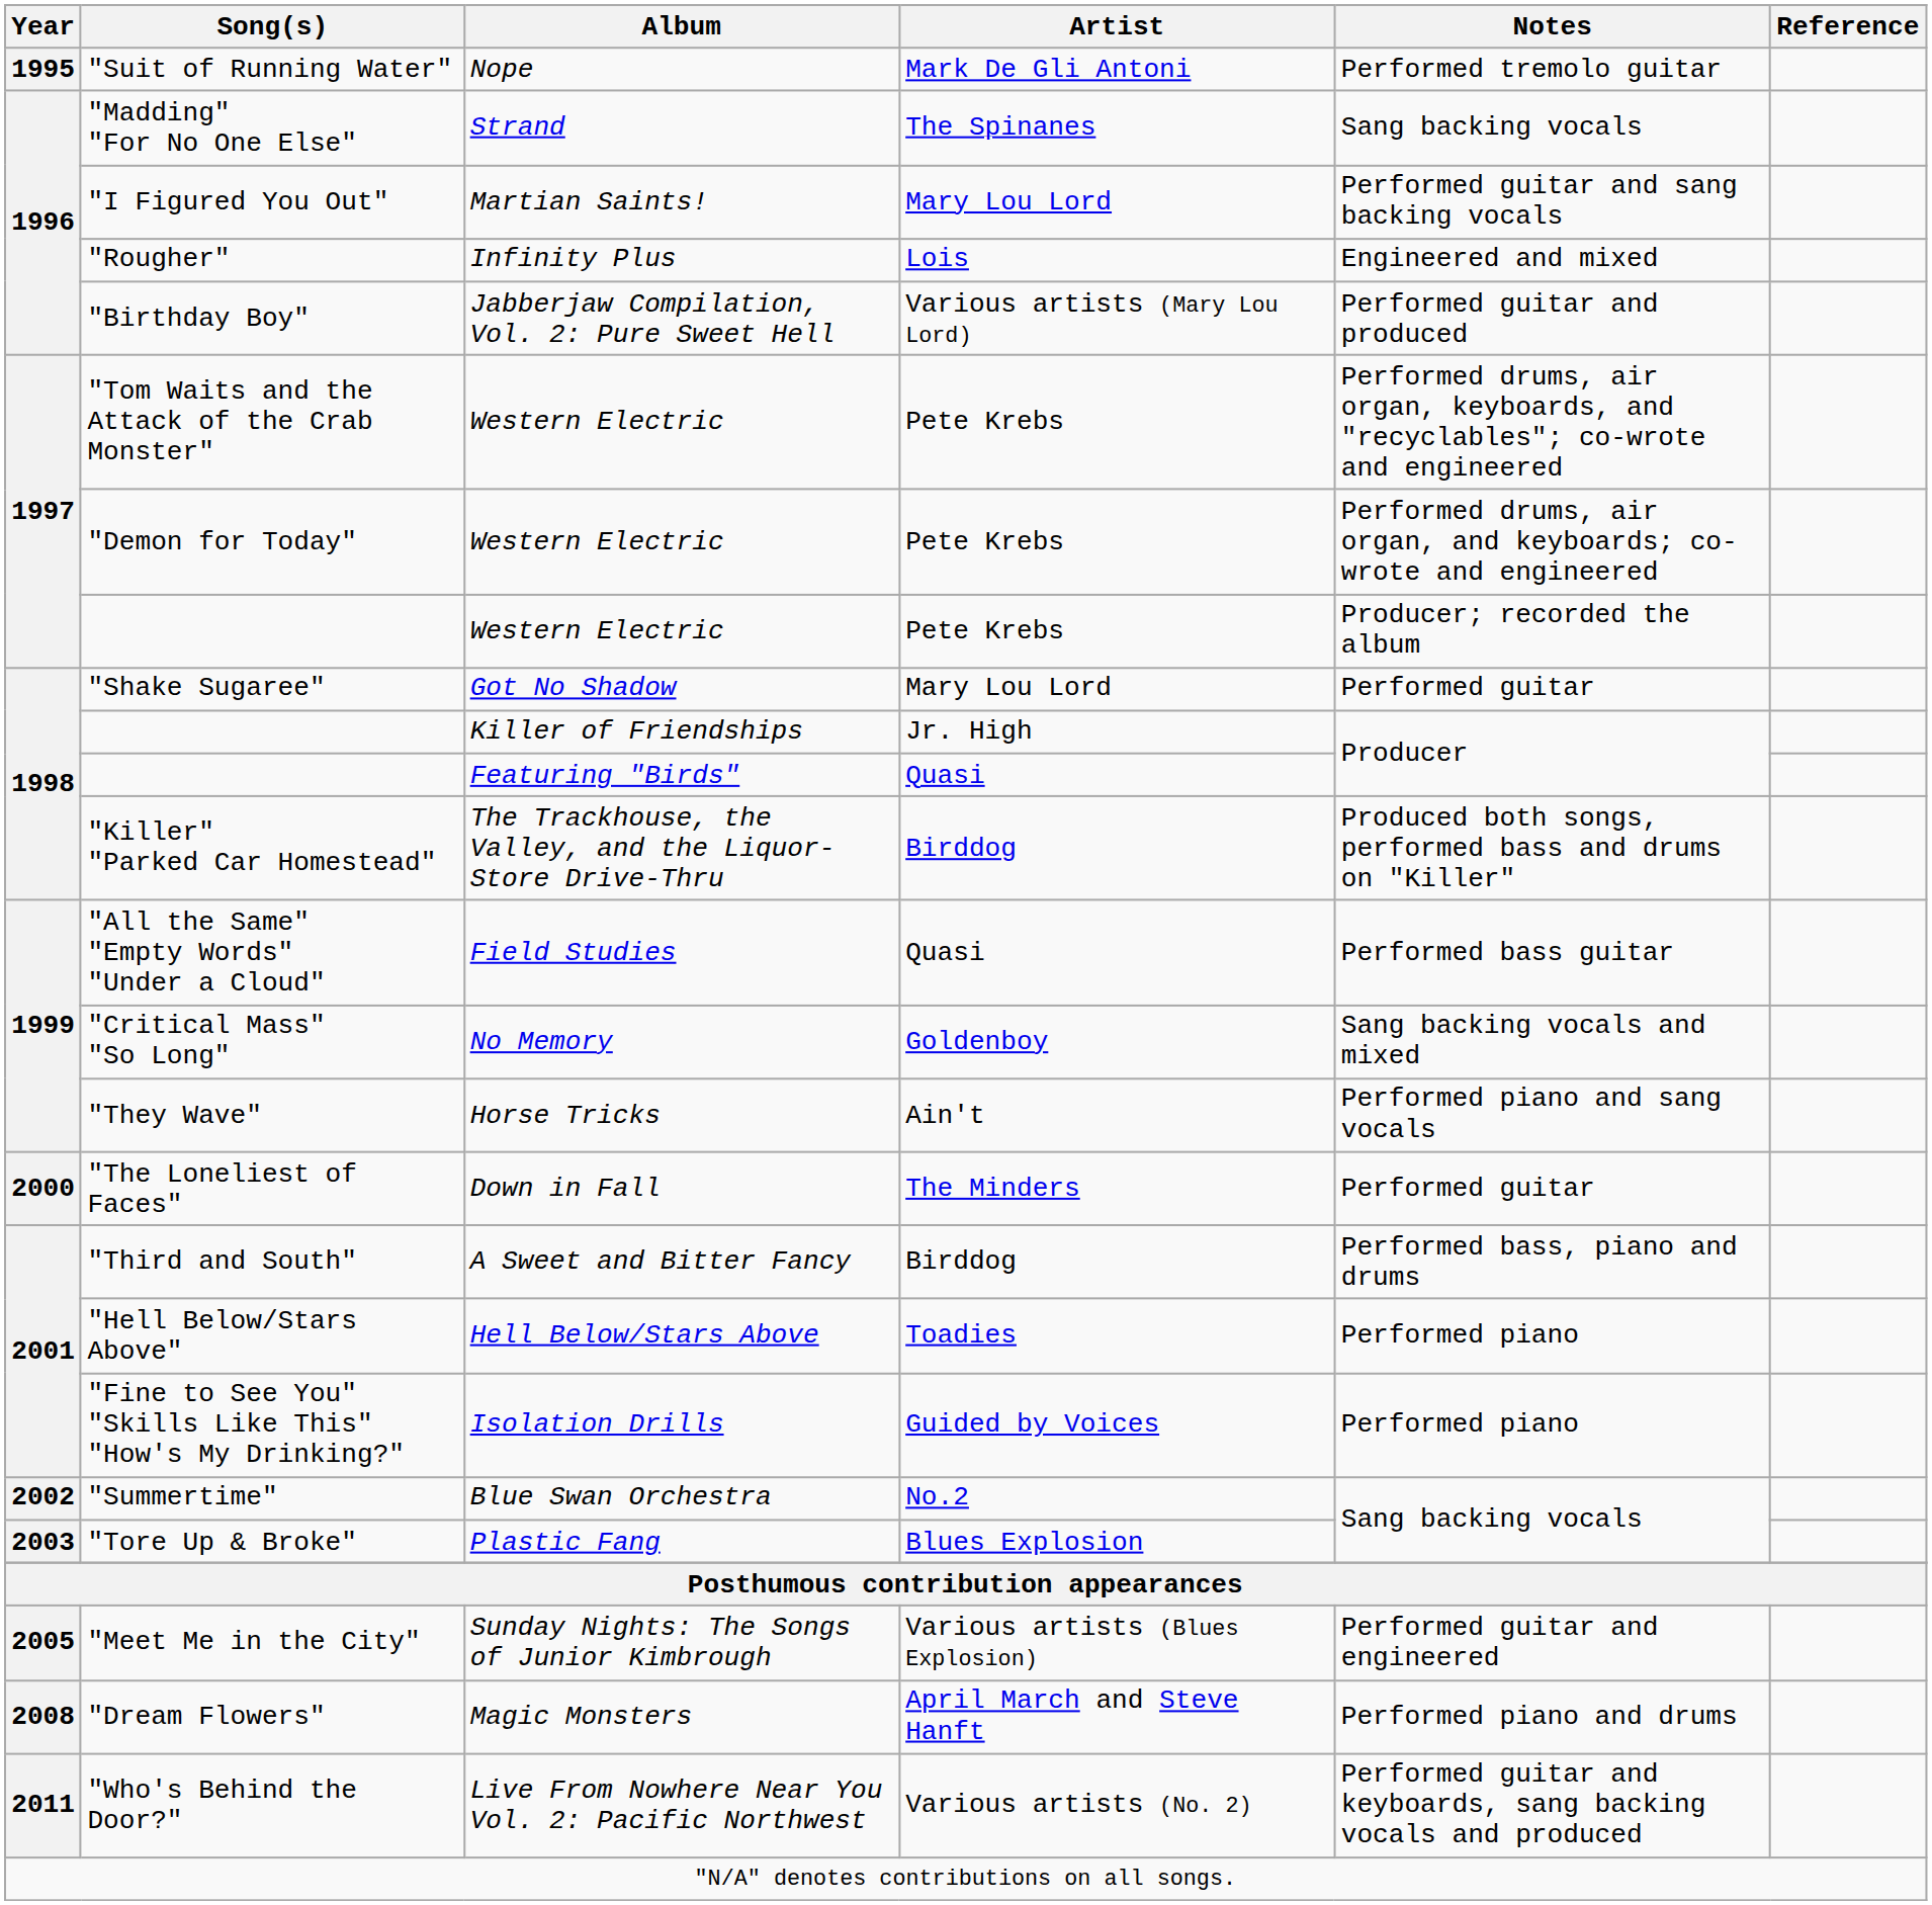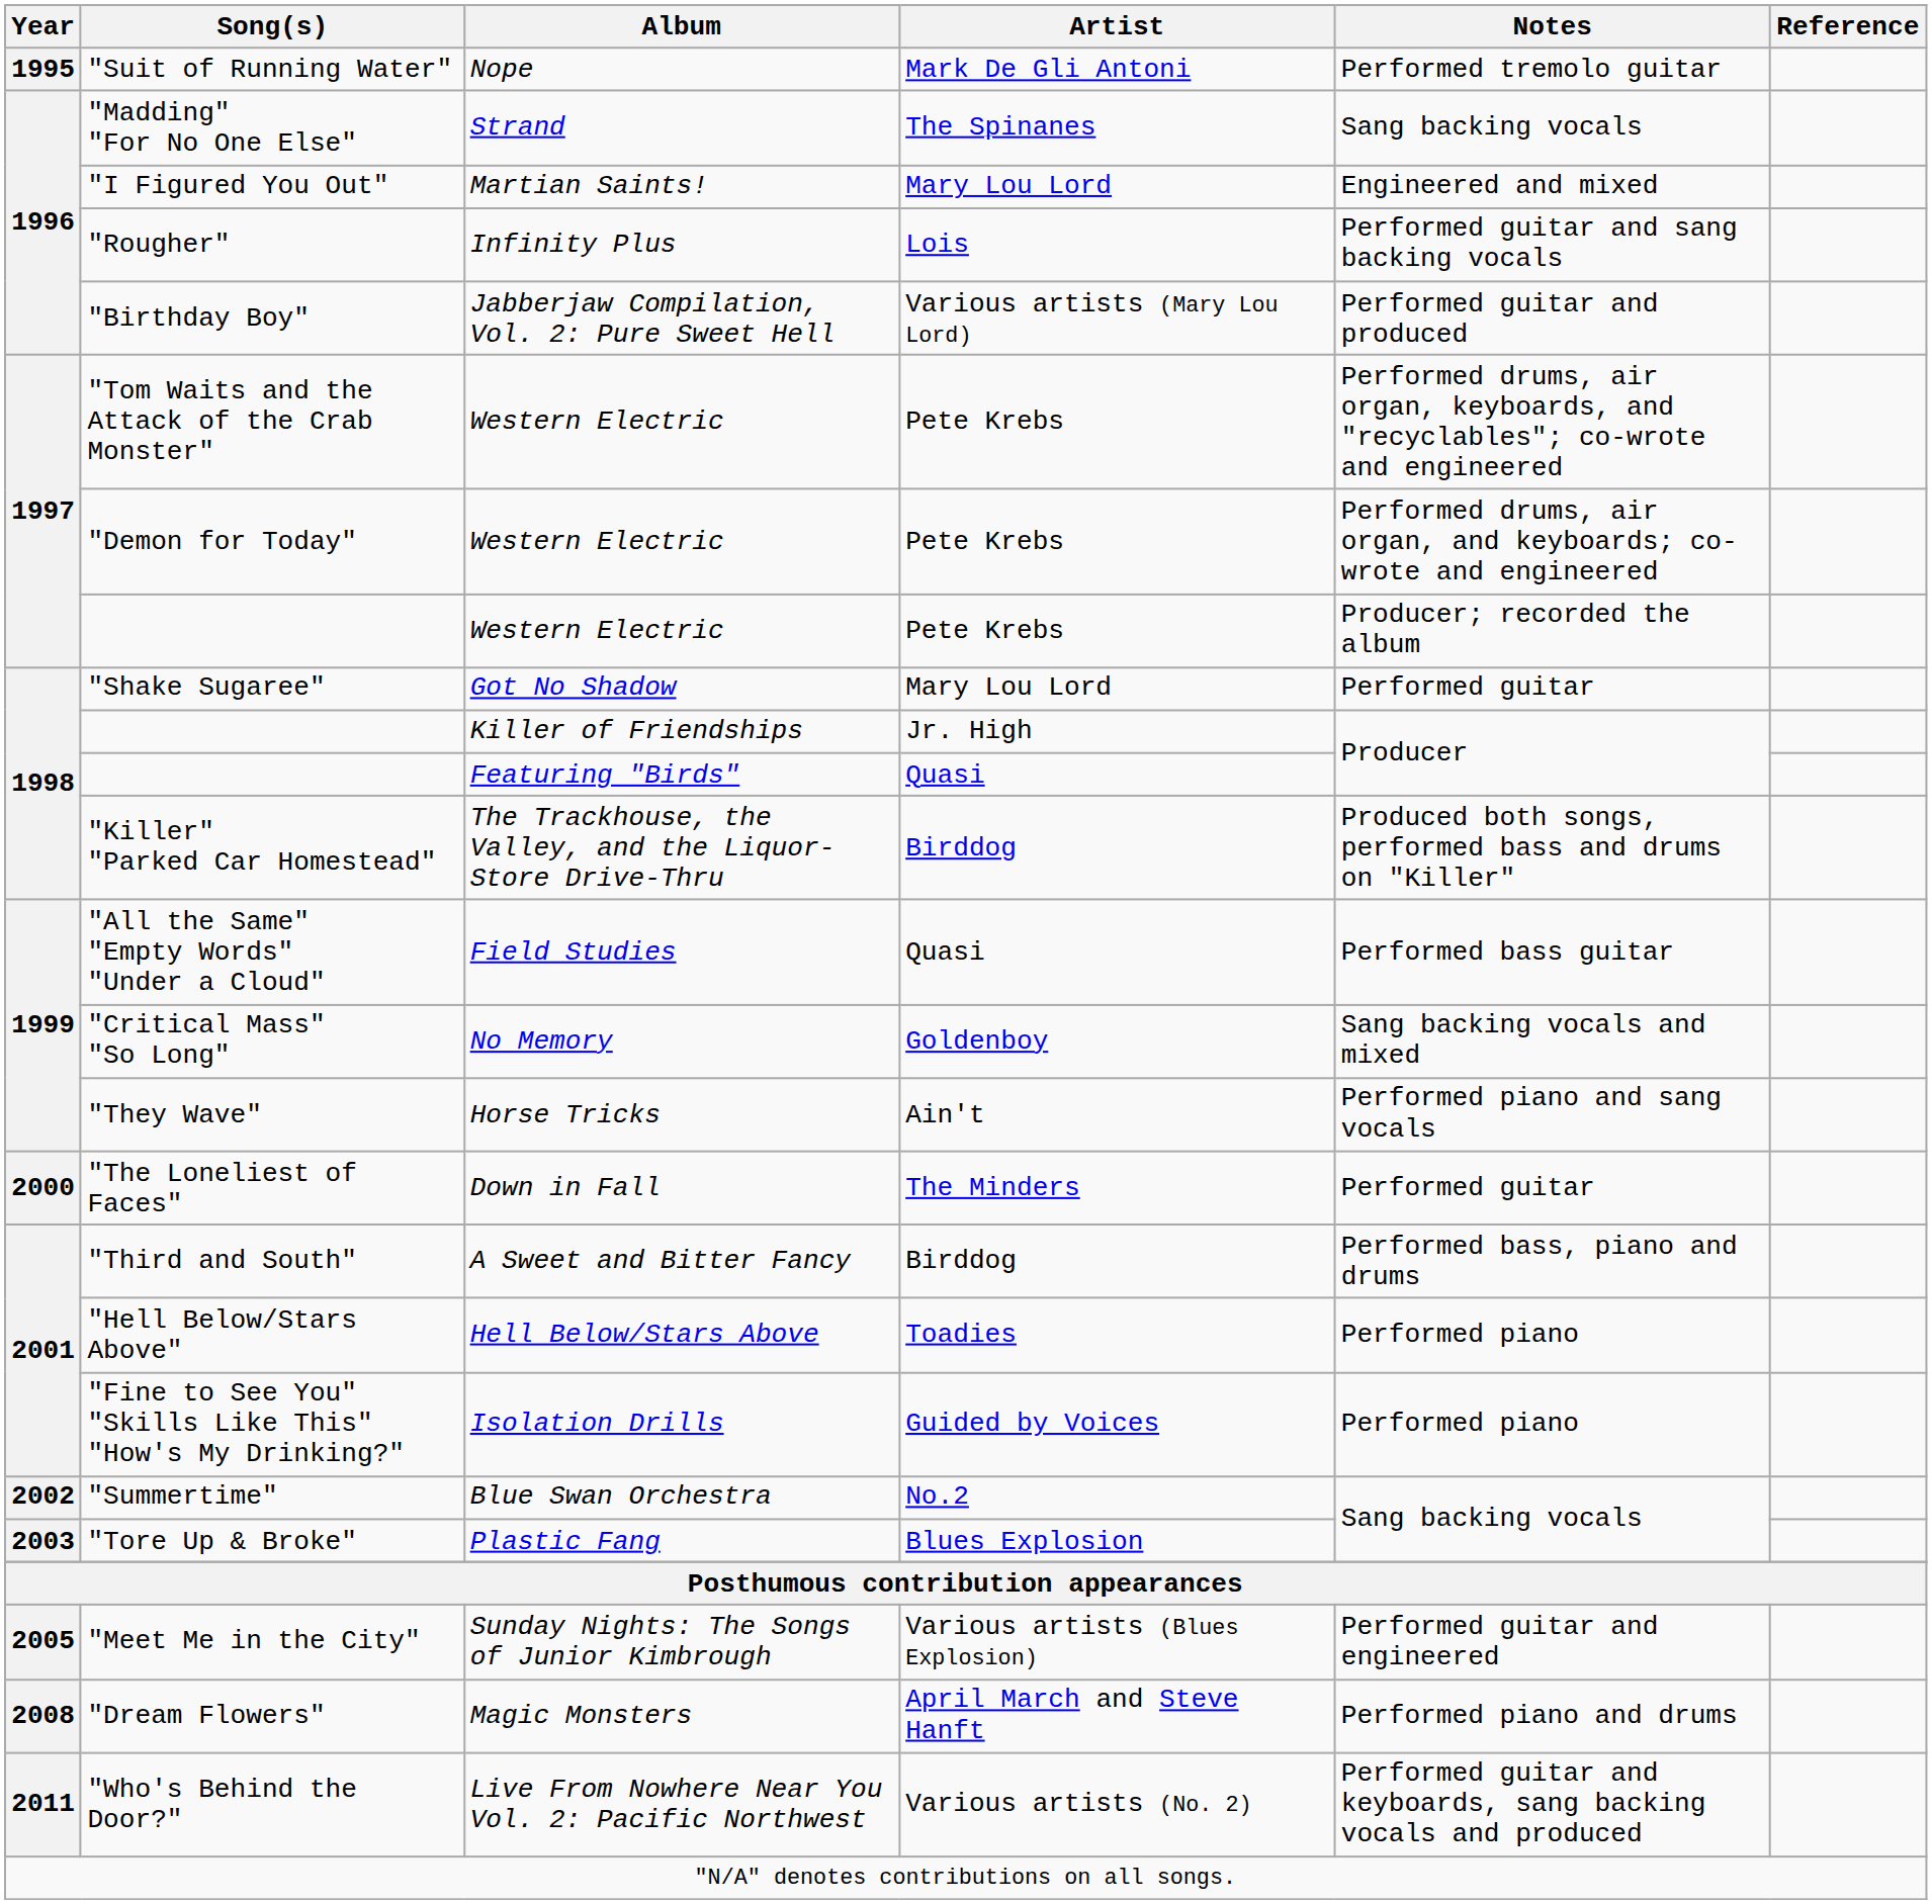 <table class="wikitable plainrowheaders" style="text-align:left; ">
 <tr>
 <th scope="col" style="width:2em; ">Year</th>
 <th scope="col" style="width:14em; ">Song(s)</th>
 <th scope="col" style="width:16em; ">Album</th>
 <th scope="col" style="width:16em; ">Artist</th>
 <th scope="col" style="width:16em; ">Notes</th>
 <th scope="col" style="width:4em; ">Reference</th>
 </tr>
 <tr>
 <th scope="row">1995</th>
 <td>"Suit of Running Water"</td>
 <td><em>Nope</em></td>
 <td><a href='#'>Mark De Gli Antoni</a></td>
 <td>Performed tremolo guitar</td>
 <td style="text-align: center; "></td>
 </tr>
 <tr>
 <th scope="row" rowspan="4">1996</th>
 <td>"Madding"<br>"For No One Else"</td>
 <td><em><a href='#'>Strand</a></em></td>
 <td><a href='#'>The Spinanes</a></td>
 <td>Sang backing vocals</td>
 <td style="text-align: center; "></td>
 </tr>
 <tr>
 <td>"I Figured You Out"</td>
 <td><em>Martian Saints!</em></td>
 <td><a href='#'>Mary Lou Lord</a></td>
-<td>Performed guitar and sang backing vocals</td>
+<td>Engineered and mixed</td>
 <td style="text-align: center; "></td>
 </tr>
 <tr>
 <td>"Rougher"</td>
 <td><em>Infinity Plus</em></td>
 <td><a href='#'>Lois</a></td>
-<td>Engineered and mixed</td>
+<td>Performed guitar and sang backing vocals</td>
 <td style="text-align: center; "></td>
 </tr>
 <tr>
 <td>"Birthday Boy"</td>
 <td><em>Jabberjaw Compilation, Vol. 2: Pure Sweet Hell</em></td>
 <td>Various artists <small>(Mary Lou Lord)</small></td>
 <td>Performed guitar and produced</td>
 <td style="text-align: center; "></td>
 </tr>
 <tr>
 <th scope="row" rowspan="3">1997</th>
 <td>"Tom Waits and the Attack of the Crab Monster"</td>
 <td><em>Western Electric</em></td>
 <td>Pete Krebs</td>
 <td>Performed drums, air organ, keyboards, and "recyclables"; co-wrote and engineered</td>
 <td style="text-align: center; "></td>
 </tr>
 <tr>
 <td>"Demon for Today"</td>
 <td><em>Western Electric</em></td>
 <td>Pete Krebs</td>
 <td>Performed drums, air organ, and keyboards; co-wrote and engineered</td>
 <td style="text-align: center; "></td>
 </tr>
 <tr>
 <td></td>
 <td><em>Western Electric</em></td>
 <td>Pete Krebs</td>
 <td>Producer; recorded the album</td>
 <td style="text-align: center; "></td>
 </tr>
 <tr>
 <th scope="row" rowspan="4">1998</th>
 <td>"Shake Sugaree"</td>
 <td><em><a href='#'>Got No Shadow</a></em></td>
 <td>Mary Lou Lord</td>
 <td>Performed guitar</td>
 <td style="text-align: center; "></td>
 </tr>
 <tr>
 <td></td>
 <td><em>Killer of Friendships</em></td>
 <td>Jr. High</td>
 <td rowspan="2">Producer</td>
 <td style="text-align: center; "></td>
 </tr>
 <tr>
 <td></td>
 <td><em><a href='#'>Featuring "Birds"</a></em></td>
 <td><a href='#'>Quasi</a></td>
 <td style="text-align: center; "></td>
 </tr>
 <tr>
 <td>"Killer"<br>"Parked Car Homestead"</td>
 <td><em>The Trackhouse, the Valley, and the Liquor-Store Drive-Thru</em></td>
 <td><a href='#'>Birddog</a></td>
 <td>Produced both songs, performed bass and drums on "Killer"</td>
 <td style="text-align: center; "></td>
 </tr>
 <tr>
 <th scope="row" rowspan="3">1999</th>
 <td>"All the Same"<br>"Empty Words"<br>"Under a Cloud"</td>
 <td><em><a href='#'>Field Studies</a></em></td>
 <td>Quasi</td>
 <td>Performed bass guitar</td>
 <td style="text-align: center; "></td>
 </tr>
 <tr>
 <td>"Critical Mass"<br>"So Long"</td>
 <td><em><a href='#'>No Memory</a></em></td>
 <td><a href='#'>Goldenboy</a></td>
 <td>Sang backing vocals and mixed</td>
 <td style="text-align: center; "></td>
 </tr>
 <tr>
 <td>"They Wave"</td>
 <td><em>Horse Tricks</em></td>
 <td>Ain't</td>
 <td>Performed piano and sang vocals</td>
 <td style="text-align: center; "></td>
 </tr>
 <tr>
 <th scope="row">2000</th>
 <td>"The Loneliest of Faces"</td>
 <td><em>Down in Fall</em></td>
 <td><a href='#'>The Minders</a></td>
 <td>Performed guitar</td>
 <td style="text-align: center; "></td>
 </tr>
 <tr>
 <th scope="row" rowspan="3">2001</th>
 <td>"Third and South"</td>
 <td><em>A Sweet and Bitter Fancy</em></td>
 <td>Birddog</td>
 <td>Performed bass, piano and drums</td>
 <td style="text-align: center; "></td>
 </tr>
 <tr>
 <td>"Hell Below/Stars Above"</td>
 <td><em><a href='#'>Hell Below/Stars Above</a></em></td>
 <td><a href='#'>Toadies</a></td>
 <td>Performed piano</td>
 <td style="text-align: center; "></td>
 </tr>
 <tr>
 <td>"Fine to See You"<br>"Skills Like This"<br>"How's My Drinking?"</td>
 <td><em><a href='#'>Isolation Drills</a></em></td>
 <td><a href='#'>Guided by Voices</a></td>
 <td>Performed piano</td>
 <td style="text-align: center; "></td>
 </tr>
 <tr>
 <th scope="row">2002</th>
 <td>"Summertime"</td>
 <td><em>Blue Swan Orchestra</em></td>
 <td><a href='#'>No.2</a></td>
 <td rowspan="2">Sang backing vocals</td>
 <td style="text-align: center; "></td>
 </tr>
 <tr>
 <th scope="row">2003</th>
 <td>"Tore Up & Broke"</td>
 <td><em><a href='#'>Plastic Fang</a></em></td>
 <td><a href='#'>Blues Explosion</a></td>
 <td style="text-align: center; "></td>
 </tr>
 <tr>
 </tr>
 <tr style="background:#ccc; text-align: center; ">
 <th style="text-align: center; " colspan="14">Posthumous contribution appearances</th>
 </tr>
 <tr>
 <th scope="row">2005</th>
 <td>"Meet Me in the City"</td>
 <td><em>Sunday Nights: The Songs of Junior Kimbrough</em></td>
 <td>Various artists <small>(Blues Explosion)</small></td>
 <td>Performed guitar and engineered</td>
 <td style="text-align: center; "></td>
 </tr>
 <tr>
 <th scope="row">2008</th>
 <td>"Dream Flowers"</td>
 <td><em>Magic Monsters</em></td>
 <td><a href='#'>April March</a> and <a href='#'>Steve Hanft</a></td>
 <td>Performed piano and drums</td>
 <td style="text-align: center; "></td>
 </tr>
 <tr>
 <th scope="row">2011</th>
 <td>"Who's Behind the Door?"</td>
 <td><em>Live From Nowhere Near You Vol. 2: Pacific Northwest</em></td>
 <td>Various artists <small>(No. 2)</small></td>
 <td>Performed guitar and keyboards, sang backing vocals and produced</td>
 <td style="text-align: center; "></td>
 </tr>
 <tr>
 <td colspan="6" style="text-align: center; "><small>"N/A" denotes contributions on all songs.</small></td>
 </tr>
 </table>
